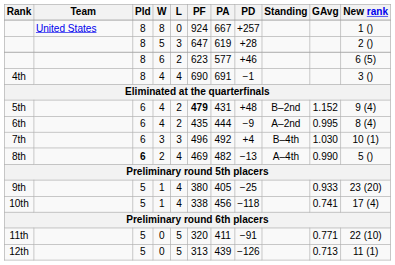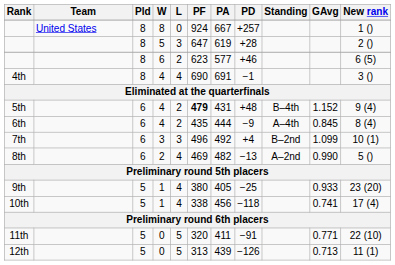 <table class=wikitable>
 <tr>
 <th>Rank</th>
 <th width=150px>Team</th>
 <th width=20px>Pld</th>
 <th width=20px>W</th>
 <th width=20px>L</th>
 <th width=30px>PF</th>
 <th width=30px>PA</th>
 <th width=30px>PD</th>
 <th>Standing</th>
 <th>GAvg</th>
 <th>New <a href='#'>rank</a></th>
 </tr>
 <tr>
 </tr>
 <tr align=center>
 <td></td>
 <td align=left> <a href='#'>United States</a></td>
 <td>8</td>
 <td>8</td>
 <td>0</td>
 <td>924</td>
 <td>667</td>
 <td>+257</td>
 <td></td>
 <td></td>
 <td>1 ()</td>
 </tr>
 <tr align=center>
 <td></td>
 <td align=left></td>
 <td>8</td>
 <td>5</td>
 <td>3</td>
 <td>647</td>
 <td>619</td>
 <td>+28</td>
 <td></td>
 <td></td>
 <td>2 ()</td>
 </tr>
 <tr>
 </tr>
 <tr align=center>
 <td></td>
 <td align=left></td>
 <td>8</td>
 <td>6</td>
 <td>2</td>
 <td>623</td>
 <td>577</td>
 <td>+46</td>
 <td></td>
 <td></td>
 <td>6 (5)</td>
 </tr>
 <tr align=center>
 <td>4th</td>
 <td align=left></td>
 <td>8</td>
 <td>4</td>
 <td>4</td>
 <td>690</td>
 <td>691</td>
 <td>−1</td>
 <td></td>
 <td></td>
 <td>3 ()</td>
 </tr>
 <tr>
 <th colspan=11>Eliminated at the quarterfinals</th>
 </tr>
 <tr align=center>
 <td>5th</td>
 <td align=left></td>
 <td>6</td>
 <td>4</td>
 <td>2</td>
 <td><strong>479</strong></td>
 <td>431</td>
 <td>+48</td>
-<td>B–2nd</td>
+<td>B–4th</td>
 <td>1.152</td>
 <td>9 (4)</td>
 </tr>
 <tr align=center>
 <td>6th</td>
 <td align=left></td>
 <td>6</td>
 <td>4</td>
 <td>2</td>
 <td>435</td>
 <td>444</td>
 <td>−9</td>
-<td>A–2nd</td>
-<td>0.995</td>
+<td>A–4th</td>
+<td>0.845</td>
 <td>8 (4)</td>
 </tr>
 <tr align=center>
 <td>7th</td>
 <td align=left></td>
 <td>6</td>
 <td>3</td>
 <td>3</td>
 <td>496</td>
 <td>492</td>
 <td>+4</td>
-<td>B–4th</td>
-<td>1.030</td>
+<td>B–2nd</td>
+<td>1.099</td>
 <td>10 (1)</td>
 </tr>
 <tr align=center>
 <td>8th</td>
 <td align=left></td>
-<td><strong>6</strong></td>
+<td>6</td>
 <td>2</td>
 <td>4</td>
 <td>469</td>
 <td>482</td>
 <td>−13</td>
-<td>A–4th</td>
+<td>A–2nd</td>
 <td>0.990</td>
 <td>5 ()</td>
 </tr>
 <tr>
 <th colspan=11>Preliminary round 5th placers</th>
 </tr>
 <tr align=center>
 <td>9th</td>
 <td align=left></td>
 <td>5</td>
 <td>1</td>
 <td>4</td>
 <td>380</td>
 <td>405</td>
 <td>−25</td>
 <td></td>
 <td>0.933</td>
 <td>23 (20)</td>
 </tr>
 <tr align=center>
 <td>10th</td>
 <td align=left></td>
 <td>5</td>
 <td>1</td>
 <td>4</td>
 <td>338</td>
 <td>456</td>
 <td>−118</td>
 <td></td>
 <td>0.741</td>
 <td>17 (4)</td>
 </tr>
 <tr>
 <th colspan=11>Preliminary round 6th placers</th>
 </tr>
 <tr align=center>
 <td>11th</td>
 <td align=left></td>
 <td>5</td>
 <td>0</td>
 <td>5</td>
 <td>320</td>
 <td>411</td>
 <td>−91</td>
 <td></td>
 <td>0.771</td>
 <td>22 (10)</td>
 </tr>
 <tr align=center>
 <td>12th</td>
 <td align=left></td>
 <td>5</td>
 <td>0</td>
 <td>5</td>
 <td>313</td>
 <td>439</td>
 <td>−126</td>
 <td></td>
 <td>0.713</td>
 <td>11 (1)</td>
 </tr>
 </table>
